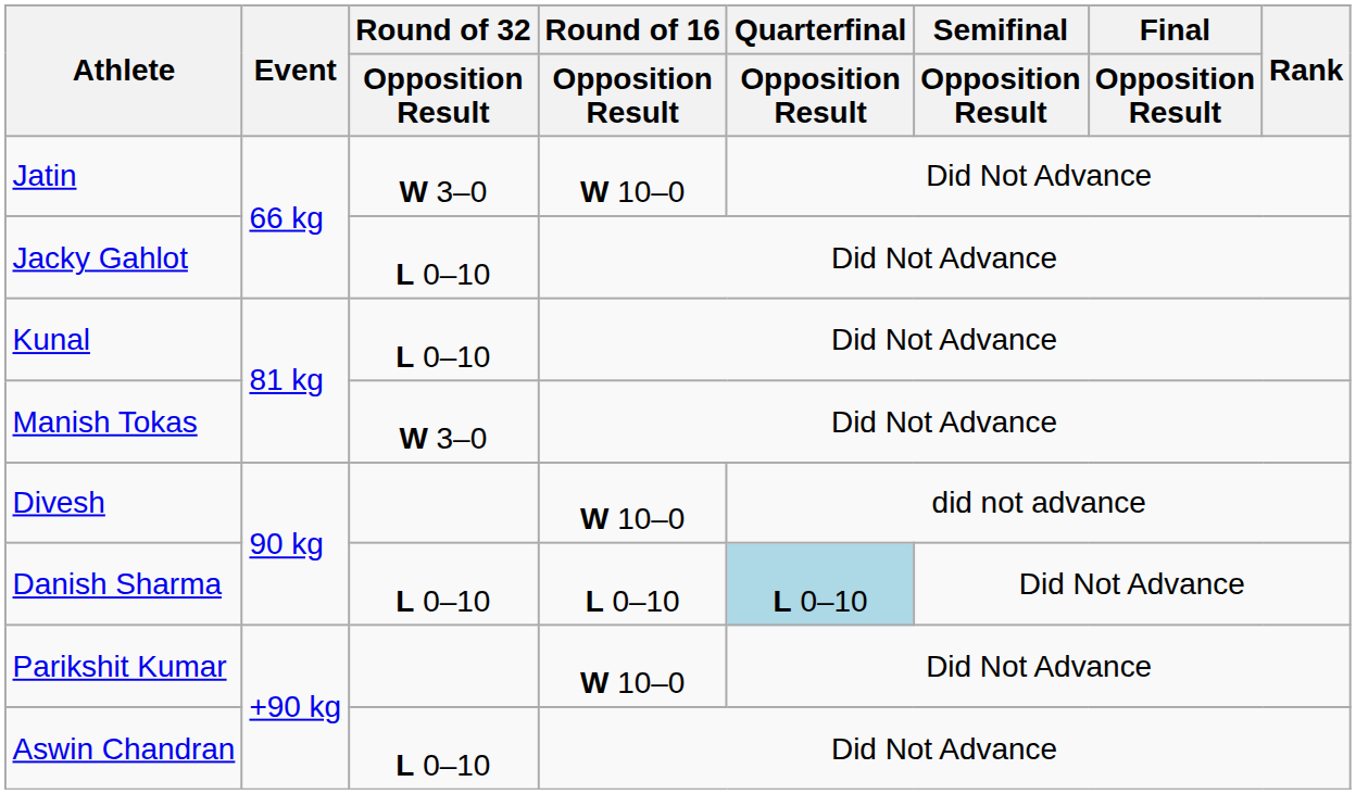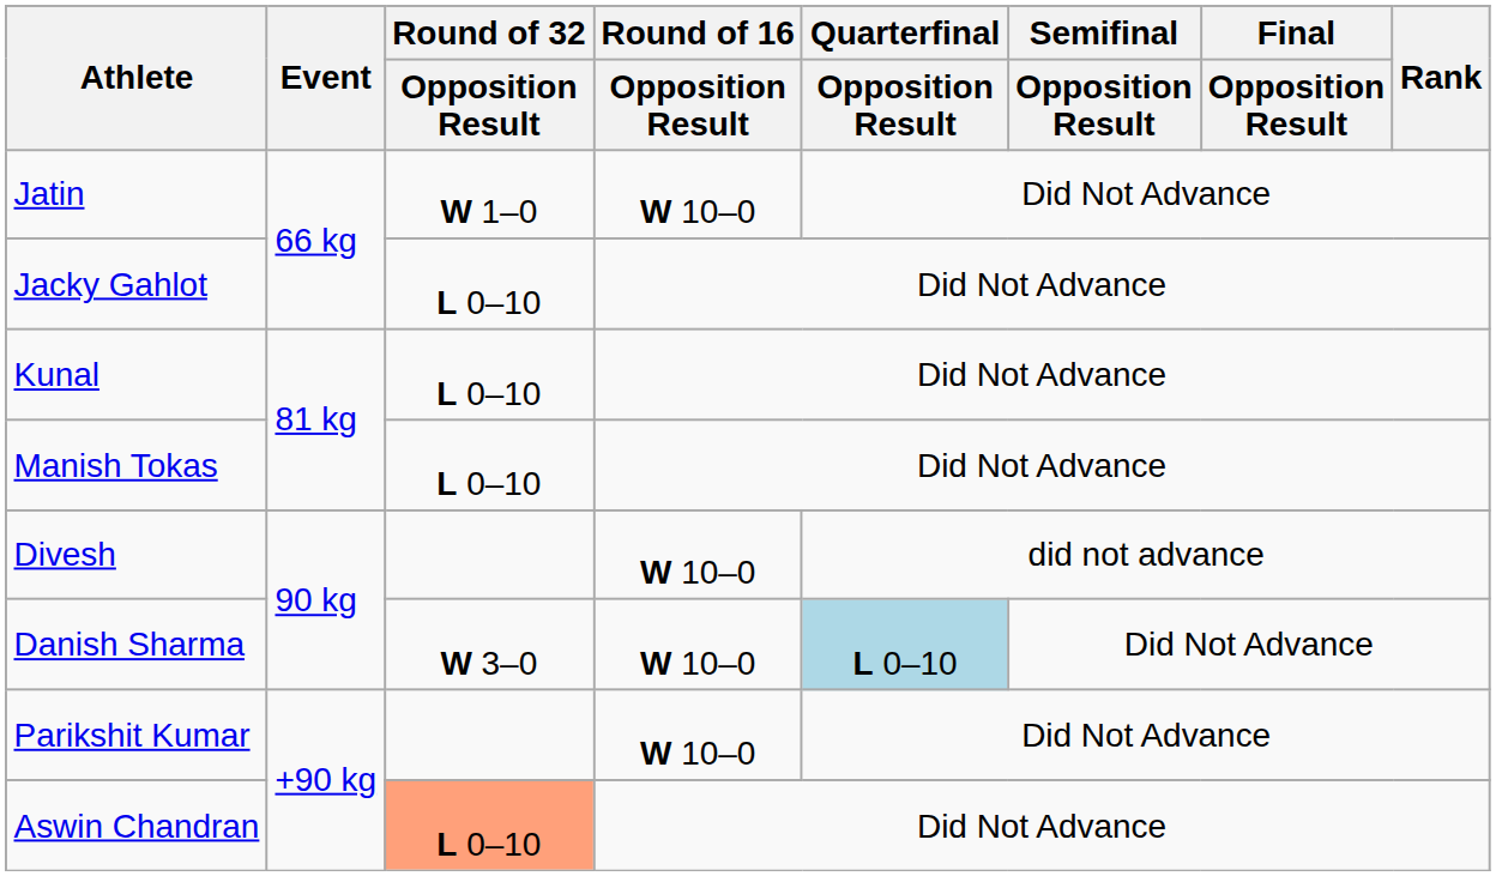 <table class=wikitable style="text-align:center; font-size:90%">
 <tr>
 <th rowspan=2>Athlete</th>
 <th rowspan=2>Event</th>
 <th>Round of 32</th>
 <th>Round of 16</th>
 <th>Quarterfinal</th>
 <th>Semifinal</th>
 <th>Final</th>
 <th rowspan=2>Rank</th>
 </tr>
 <tr>
 <th>Opposition<br>Result</th>
 <th>Opposition<br>Result</th>
 <th>Opposition<br>Result</th>
 <th>Opposition<br>Result</th>
 <th>Opposition<br>Result</th>
 </tr>
 <tr>
 <td align=left><a href='#'>Jatin</a></td>
 <td style="text-align:left;" rowspan="2"><a href='#'>66 kg</a></td>
-<td><br><strong>W</strong> 3–0</td>
+<td><br><strong>W</strong> 1–0</td>
 <td><br><strong>W</strong> 10–0</td>
 <td colspan=4>Did Not Advance</td>
 </tr>
 <tr>
 <td align=left><a href='#'>Jacky Gahlot</a></td>
 <td><br><strong>L</strong> 0–10</td>
 <td colspan=5>Did Not Advance</td>
 </tr>
 <tr>
 <td align=left><a href='#'>Kunal</a></td>
 <td style="text-align:left;" rowspan="2"><a href='#'>81 kg</a></td>
 <td><br><strong>L</strong> 0–10</td>
 <td colspan=5>Did Not Advance</td>
 </tr>
 <tr>
 <td align=left><a href='#'>Manish Tokas</a></td>
-<td><br><strong>W</strong> 3–0</td>
+<td><br><strong>L</strong> 0–10</td>
 <td colspan=5>Did Not Advance</td>
 </tr>
 <tr>
 <td align=left><a href='#'>Divesh</a></td>
 <td style="text-align:left;" rowspan="2"><a href='#'>90 kg</a></td>
 <td></td>
 <td><br><strong>W</strong> 10–0</td>
 <td colspan=4>did not advance</td>
 </tr>
 <tr>
 <td align=left><a href='#'>Danish Sharma</a></td>
-<td><br><strong>L</strong> 0–10</td>
-<td><br><strong>L</strong> 0–10</td>
+<td><br><strong>W</strong> 3–0</td>
+<td><br><strong>W</strong> 10–0</td>
 <td style="background: lightblue;"><br><strong>L</strong> 0–10</td>
 <td colspan=3>Did Not Advance</td>
 </tr>
 <tr>
 <td align=left><a href='#'>Parikshit Kumar</a></td>
 <td style="text-align:left;" rowspan="2"><a href='#'>+90 kg</a></td>
 <td></td>
 <td><br><strong>W</strong> 10–0</td>
 <td colspan=4>Did Not Advance</td>
 </tr>
 <tr>
 <td align=left><a href='#'>Aswin Chandran</a></td>
-<td><br><strong>L</strong> 0–10</td>
+<td style="background: lightsalmon;"><br><strong>L</strong> 0–10</td>
 <td colspan=5>Did Not Advance</td>
 </tr>
 </table>
